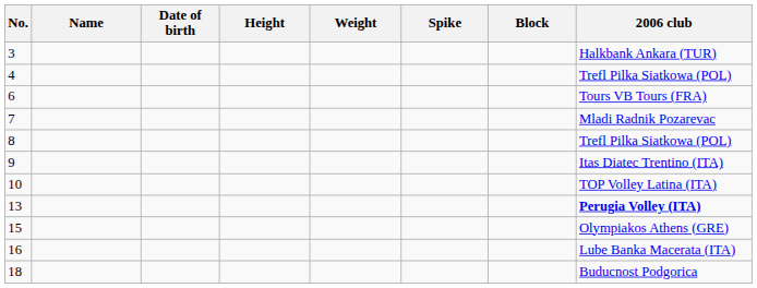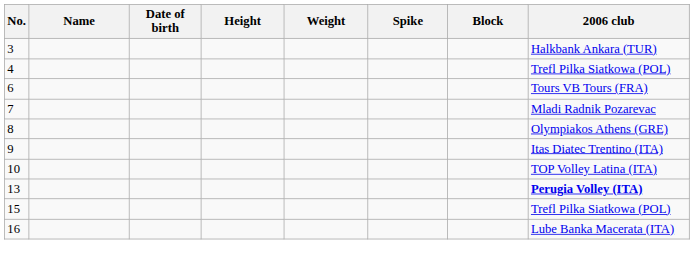 <table class="wikitable sortable" style=font-size:100%; text-align:center;>
 <tr>
 <th>No.</th>
 <th style=width:12em>Name</th>
 <th style=width:8em>Date of birth</th>
 <th style=width:9em>Height</th>
 <th style=width:9em>Weight</th>
 <th style=width:9em>Spike</th>
 <th style=width:9em>Block</th>
 <th style=width:19em>2006 club</th>
 </tr>
 <tr>
 <td>3</td>
 <td align=left></td>
 <td align=right></td>
 <td></td>
 <td></td>
 <td></td>
 <td></td>
 <td align=left><a href='#'>Halkbank Ankara (TUR)</a></td>
 </tr>
 <tr>
 <td>4</td>
 <td align=left></td>
 <td align=right></td>
 <td></td>
 <td></td>
 <td></td>
 <td></td>
 <td align=left><a href='#'>Trefl Pilka Siatkowa (POL)</a></td>
 </tr>
 <tr>
 <td>6</td>
 <td align=left></td>
 <td align=right></td>
 <td></td>
 <td></td>
 <td></td>
 <td></td>
 <td align=left><a href='#'>Tours VB Tours (FRA)</a></td>
 </tr>
 <tr>
 <td>7</td>
 <td align=left></td>
 <td align=right></td>
 <td></td>
 <td></td>
 <td></td>
 <td></td>
 <td align=left><a href='#'>Mladi Radnik Pozarevac</a></td>
 </tr>
 <tr>
 <td>8</td>
 <td align=left></td>
 <td align=right></td>
 <td></td>
 <td></td>
 <td></td>
 <td></td>
-<td align=left><a href='#'>Trefl Pilka Siatkowa (POL)</a></td>
+<td align=left><a href='#'>Olympiakos Athens (GRE)</a></td>
 </tr>
 <tr>
 <td>9</td>
 <td align=left></td>
 <td align=right></td>
 <td></td>
 <td></td>
 <td></td>
 <td></td>
 <td align=left><a href='#'>Itas Diatec Trentino (ITA)</a></td>
 </tr>
 <tr>
 <td>10</td>
 <td align=left></td>
 <td align=right></td>
 <td></td>
 <td></td>
 <td></td>
 <td></td>
 <td align=left><a href='#'>TOP Volley Latina (ITA)</a></td>
 </tr>
 <tr>
 <td>13</td>
 <td align=left></td>
 <td align=right></td>
 <td></td>
 <td></td>
 <td></td>
 <td></td>
 <td align=left><strong><a href='#'>Perugia Volley (ITA)</a></strong></td>
 </tr>
 <tr>
 <td>15</td>
 <td align=left></td>
 <td align=right></td>
 <td></td>
 <td></td>
 <td></td>
 <td></td>
-<td align=left><a href='#'>Olympiakos Athens (GRE)</a></td>
+<td align=left><a href='#'>Trefl Pilka Siatkowa (POL)</a></td>
 </tr>
 <tr>
 <td>16</td>
 <td align=left></td>
 <td align=right></td>
 <td></td>
 <td></td>
 <td></td>
 <td></td>
 <td align=left><a href='#'>Lube Banka Macerata (ITA)</a></td>
 </tr>
-<tr>
-<td>18</td>
-<td align=left></td>
-<td align=right></td>
-<td></td>
-<td></td>
-<td></td>
-<td></td>
-<td align=left><a href='#'>Buducnost Podgorica</a></td>
-</tr>
 </table>
